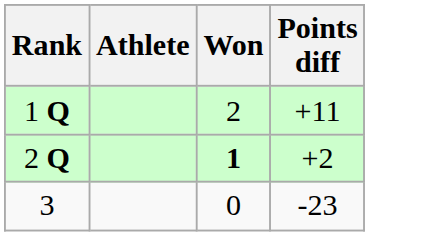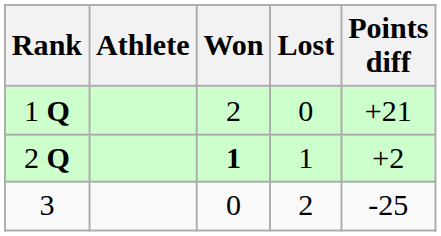 <table class="wikitable">
 <tr>
 <th>Rank</th>
 <th>Athlete</th>
 <th>Won</th>
+<th>Lost</th>
 <th>Points<br>diff</th>
 </tr>
 <tr bgcolor="#ccffcc">
 <td align="center">1 <strong>Q</strong></td>
 <td><strong></strong></td>
 <td align="center">2</td>
-<td align="center">+11</td>
+<td align="center">0</td>
+<td align="center">+21</td>
 </tr>
 <tr bgcolor="#ccffcc">
 <td align="center">2 <strong>Q</strong></td>
 <td><strong></strong></td>
 <td align="center"><strong>1</strong></td>
+<td align="center">1</td>
 <td align="center">+2</td>
 </tr>
 <tr>
 <td align="center">3 <strong></strong></td>
 <td></td>
 <td align="center">0</td>
-<td align="center">-23</td>
+<td align="center">2</td>
+<td align="center">-25</td>
 </tr>
 </table>
